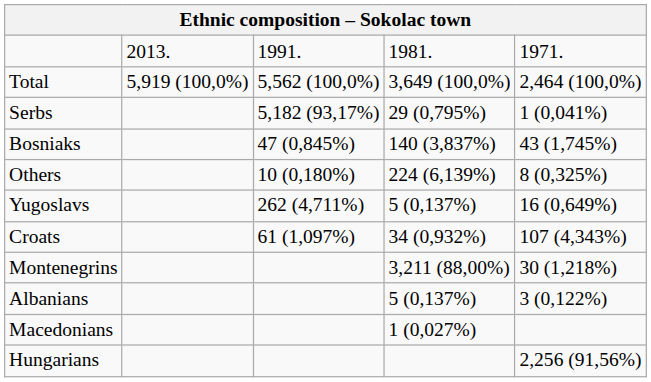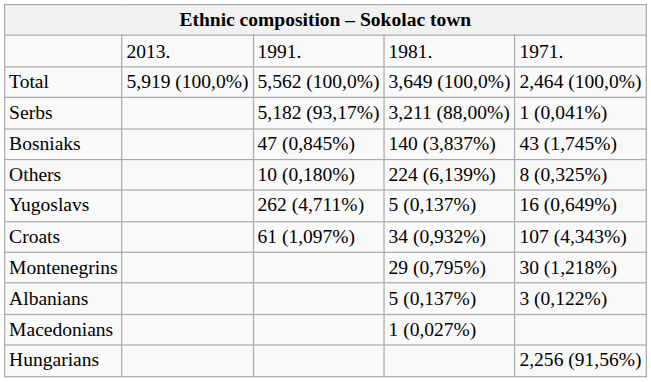 <table class="wikitable">
 <tr>
 <th colspan="8">Ethnic composition – Sokolac town</th>
 </tr>
 <tr>
 <td></td>
 <td>2013.</td>
 <td>1991.</td>
 <td>1981.</td>
 <td>1971.</td>
 </tr>
 <tr>
 <td>Total</td>
 <td>5,919 (100,0%)</td>
 <td>5,562 (100,0%)</td>
 <td>3,649 (100,0%)</td>
 <td>2,464 (100,0%)</td>
 </tr>
 <tr>
 <td>Serbs</td>
 <td></td>
 <td>5,182 (93,17%)</td>
-<td>29 (0,795%)</td>
+<td>3,211 (88,00%)</td>
 <td>1 (0,041%)</td>
 </tr>
 <tr>
 <td>Bosniaks</td>
 <td></td>
 <td>47 (0,845%)</td>
 <td>140 (3,837%)</td>
 <td>43 (1,745%)</td>
 </tr>
 <tr>
 <td>Others</td>
 <td></td>
 <td>10 (0,180%)</td>
 <td>224 (6,139%)</td>
 <td>8 (0,325%)</td>
 </tr>
 <tr>
 <td>Yugoslavs</td>
 <td></td>
 <td>262 (4,711%)</td>
 <td>5 (0,137%)</td>
 <td>16 (0,649%)</td>
 </tr>
 <tr>
 <td>Croats</td>
 <td></td>
 <td>61 (1,097%)</td>
 <td>34 (0,932%)</td>
 <td>107 (4,343%)</td>
 </tr>
 <tr>
 <td>Montenegrins</td>
 <td></td>
 <td></td>
-<td>3,211 (88,00%)</td>
+<td>29 (0,795%)</td>
 <td>30 (1,218%)</td>
 </tr>
 <tr>
 <td>Albanians</td>
 <td></td>
 <td></td>
 <td>5 (0,137%)</td>
 <td>3 (0,122%)</td>
 </tr>
 <tr>
 <td>Macedonians</td>
 <td></td>
 <td></td>
 <td>1 (0,027%)</td>
 <td></td>
 </tr>
 <tr>
 <td>Hungarians</td>
 <td></td>
 <td></td>
 <td></td>
 <td>2,256 (91,56%)</td>
 </tr>
 </table>
